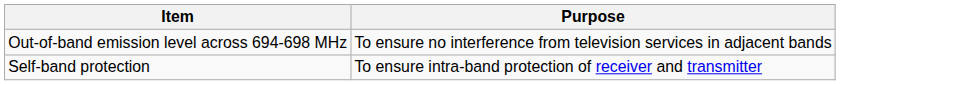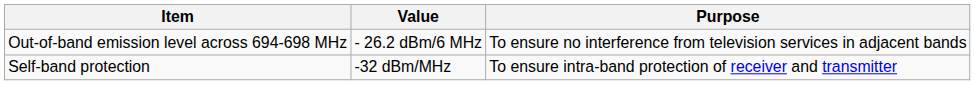 <table class="wikitable">
 <tr>
 <th>Item</th>
+<th>Value</th>
 <th>Purpose</th>
 </tr>
 <tr>
 <td>Out-of-band emission level across 694-698 MHz</td>
+<td>- 26.2 dBm/6 MHz</td>
 <td>To ensure no interference from television services in adjacent bands</td>
 </tr>
 <tr>
 <td>Self-band protection</td>
+<td>-32 dBm/MHz</td>
 <td>To ensure intra-band protection of <a href='#'>receiver</a> and <a href='#'>transmitter</a></td>
 </tr>
 </table>
